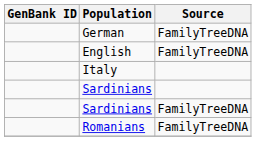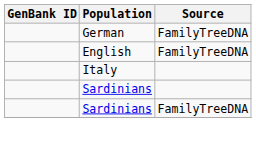 <table class="wikitable sortable">
 <tr>
 <th scope="col">GenBank ID</th>
 <th scope="col">Population</th>
 <th scope="col">Source</th>
 </tr>
 <tr>
 <td></td>
 <td>German</td>
 <td>FamilyTreeDNA</td>
 </tr>
 <tr>
 <td></td>
 <td>English</td>
 <td>FamilyTreeDNA</td>
 </tr>
 <tr>
 <td></td>
 <td>Italy</td>
 <td></td>
 </tr>
 <tr>
 <td></td>
 <td><a href='#'>Sardinians</a></td>
 <td></td>
 </tr>
 <tr>
 <td></td>
 <td><a href='#'>Sardinians</a></td>
 <td>FamilyTreeDNA</td>
 </tr>
 <tr>
-<td></td>
-<td><a href='#'>Romanians</a></td>
-<td>FamilyTreeDNA</td>
-</tr>
-<tr>
 </tr>
 </table>
